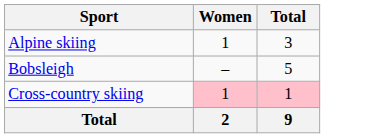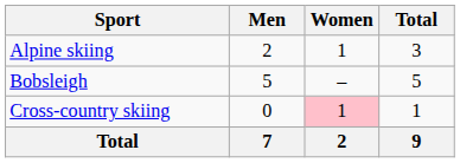 <table class="wikitable sortable" style="text-align:center;">
 <tr>
 <th width=180>Sport</th>
+<th width=55>Men</th>
 <th width=55>Women</th>
 <th width=55>Total</th>
 </tr>
 <tr>
 <td align=left><a href='#'>Alpine skiing</a></td>
+<td>2</td>
 <td>1</td>
 <td>3</td>
 </tr>
 <tr>
 <td align=left><a href='#'>Bobsleigh</a></td>
+<td>5</td>
 <td>–</td>
 <td>5</td>
 </tr>
 <tr>
 <td align=left><a href='#'>Cross-country skiing</a></td>
+<td>0</td>
 <td style="background: pink;">1</td>
-<td style="background: pink;">1</td>
+<td>1</td>
 </tr>
 <tr>
 <th>Total</th>
+<th>7</th>
 <th>2</th>
 <th>9</th>
 </tr>
 </table>
